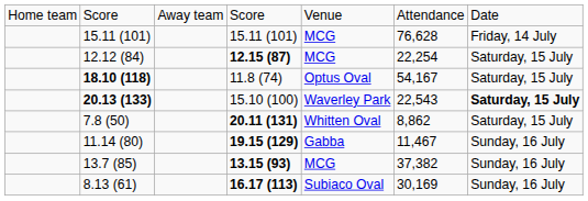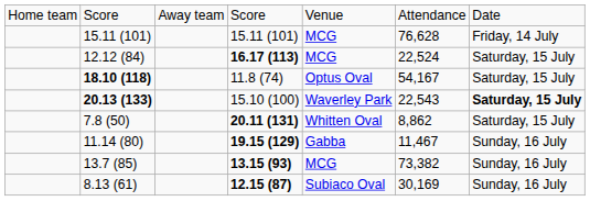 <table class="wikitable" style="text-align:left">
 <tr>
 <td>Home team</td>
 <td>Score</td>
 <td>Away team</td>
 <td>Score</td>
 <td>Venue</td>
 <td>Attendance</td>
 <td>Date</td>
 </tr>
 <tr>
 <td></td>
 <td>15.11 (101)</td>
 <td></td>
 <td>15.11 (101)</td>
 <td><a href='#'>MCG</a></td>
 <td>76,628</td>
 <td>Friday, 14 July</td>
 </tr>
 <tr>
 <td></td>
 <td>12.12 (84)</td>
 <td><strong></strong></td>
-<td><strong>12.15 (87)</strong></td>
+<td><strong>16.17 (113)</strong></td>
 <td><a href='#'>MCG</a></td>
-<td>22,254</td>
+<td>22,524</td>
 <td>Saturday, 15 July</td>
 </tr>
 <tr>
 <td><strong></strong></td>
 <td><strong>18.10 (118)</strong></td>
 <td></td>
 <td>11.8 (74)</td>
 <td><a href='#'>Optus Oval</a></td>
 <td>54,167</td>
 <td>Saturday, 15 July</td>
 </tr>
 <tr>
 <td><strong></strong></td>
 <td><strong>20.13 (133)</strong></td>
 <td></td>
 <td>15.10 (100)</td>
 <td><a href='#'>Waverley Park</a></td>
 <td>22,543</td>
 <td><strong>Saturday, 15 July</strong></td>
 </tr>
 <tr>
 <td></td>
 <td>7.8 (50)</td>
 <td><strong></strong></td>
 <td><strong>20.11 (131)</strong></td>
 <td><a href='#'>Whitten Oval</a></td>
 <td>8,862</td>
 <td>Saturday, 15 July</td>
 </tr>
 <tr>
 <td></td>
 <td>11.14 (80)</td>
 <td><strong></strong></td>
 <td><strong>19.15 (129)</strong></td>
 <td><a href='#'>Gabba</a></td>
 <td>11,467</td>
 <td>Sunday, 16 July</td>
 </tr>
 <tr>
 <td></td>
 <td>13.7 (85)</td>
 <td><strong></strong></td>
 <td><strong>13.15 (93)</strong></td>
 <td><a href='#'>MCG</a></td>
-<td>37,382</td>
+<td>73,382</td>
 <td>Sunday, 16 July</td>
 </tr>
 <tr>
 <td></td>
 <td>8.13 (61)</td>
 <td><strong></strong></td>
-<td><strong>16.17 (113)</strong></td>
+<td><strong>12.15 (87)</strong></td>
 <td><a href='#'>Subiaco Oval</a></td>
 <td>30,169</td>
 <td>Sunday, 16 July</td>
 </tr>
 </table>
